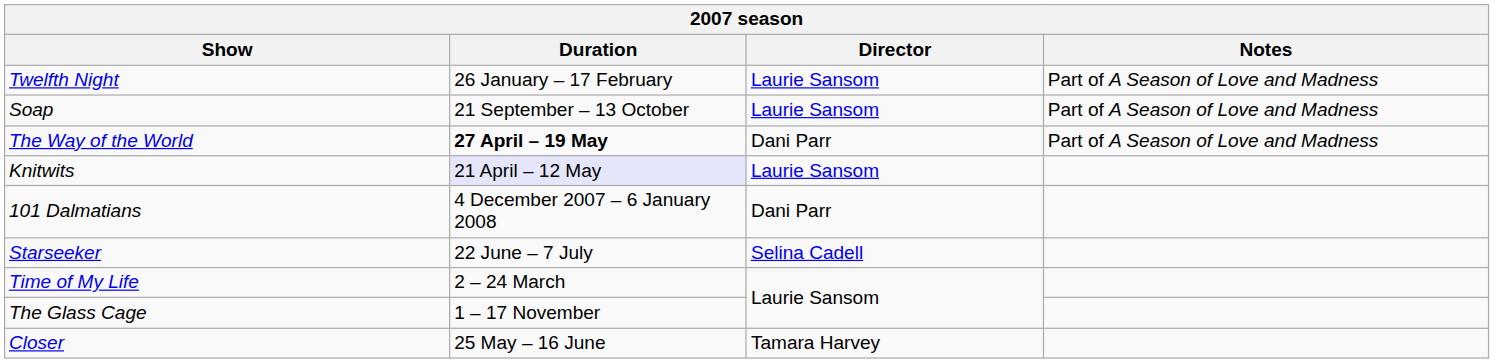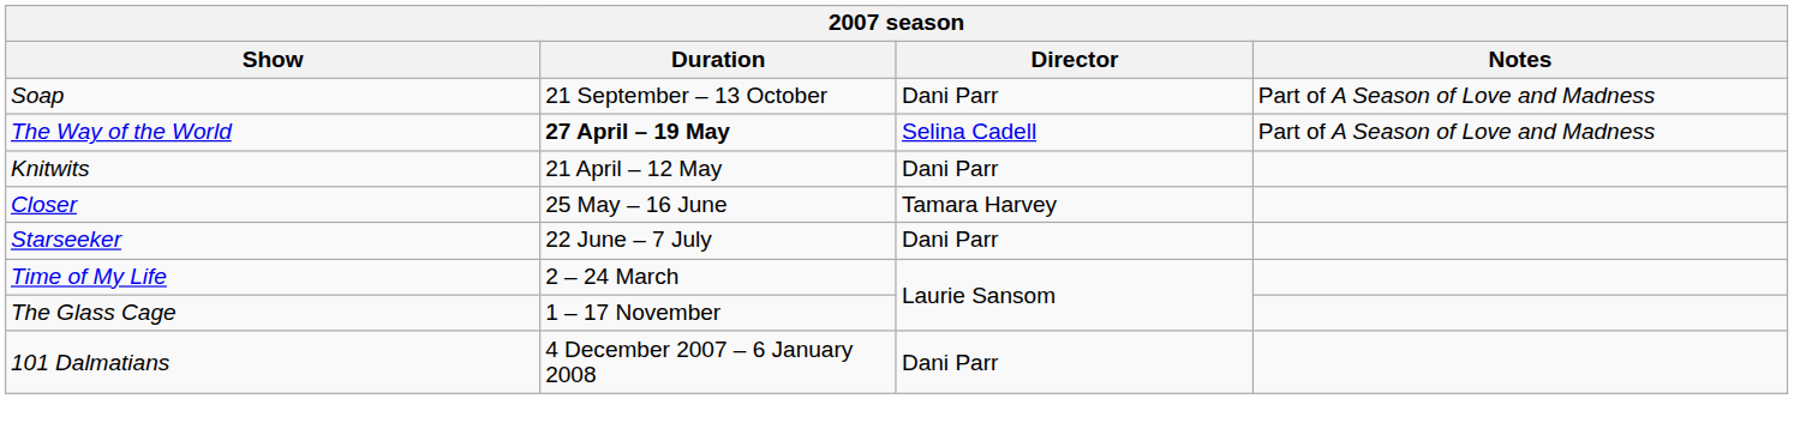 <table class="wikitable collapsible autocollapse">
 <tr>
 <th colspan="4">2007 season</th>
 </tr>
 <tr>
 <th width=30%>Show</th>
 <th width=20%>Duration</th>
 <th width=20%>Director</th>
 <th width=30%>Notes</th>
 </tr>
 <tr>
-<td><em><a href='#'>Twelfth Night</a></em></td>
-<td>26 January – 17 February</td>
-<td><a href='#'>Laurie Sansom</a></td>
-<td>Part of <em>A Season of Love and Madness</em></td>
-</tr>
-<tr>
 <td><em>Soap</em></td>
 <td>21 September – 13 October</td>
-<td><a href='#'>Laurie Sansom</a></td>
+<td>Dani Parr</td>
 <td>Part of <em>A Season of Love and Madness</em></td>
 </tr>
 <tr>
 <td><em><a href='#'>The Way of the World</a></em></td>
 <td><strong>27 April – 19 May</strong></td>
-<td>Dani Parr</td>
+<td><a href='#'>Selina Cadell</a></td>
 <td>Part of <em>A Season of Love and Madness</em></td>
 </tr>
 <tr>
 <td><em>Knitwits</em></td>
-<td style="background: lavender;">21 April – 12 May</td>
-<td><a href='#'>Laurie Sansom</a></td>
+<td>21 April – 12 May</td>
+<td>Dani Parr</td>
 <td></td>
 </tr>
 <tr>
-<td><em>101 Dalmatians</em></td>
-<td>4 December 2007 – 6 January 2008</td>
-<td>Dani Parr</td>
+<td><em><a href='#'>Closer</a></em></td>
+<td>25 May – 16 June</td>
+<td>Tamara Harvey</td>
 <td></td>
 </tr>
 <tr>
 <td><em><a href='#'>Starseeker</a></em></td>
 <td>22 June – 7 July</td>
-<td><a href='#'>Selina Cadell</a></td>
+<td>Dani Parr</td>
 <td></td>
 </tr>
 <tr>
 <td><em><a href='#'>Time of My Life</a></em></td>
 <td>2 – 24 March</td>
 <td rowspan=2>Laurie Sansom</td>
 <td></td>
 </tr>
 <tr>
 <td><em>The Glass Cage</em></td>
 <td>1 – 17 November</td>
 <td></td>
 </tr>
 <tr>
-<td><em><a href='#'>Closer</a></em></td>
-<td>25 May – 16 June</td>
-<td>Tamara Harvey</td>
+<td><em>101 Dalmatians</em></td>
+<td>4 December 2007 – 6 January 2008</td>
+<td>Dani Parr</td>
 <td></td>
 </tr>
 </table>
